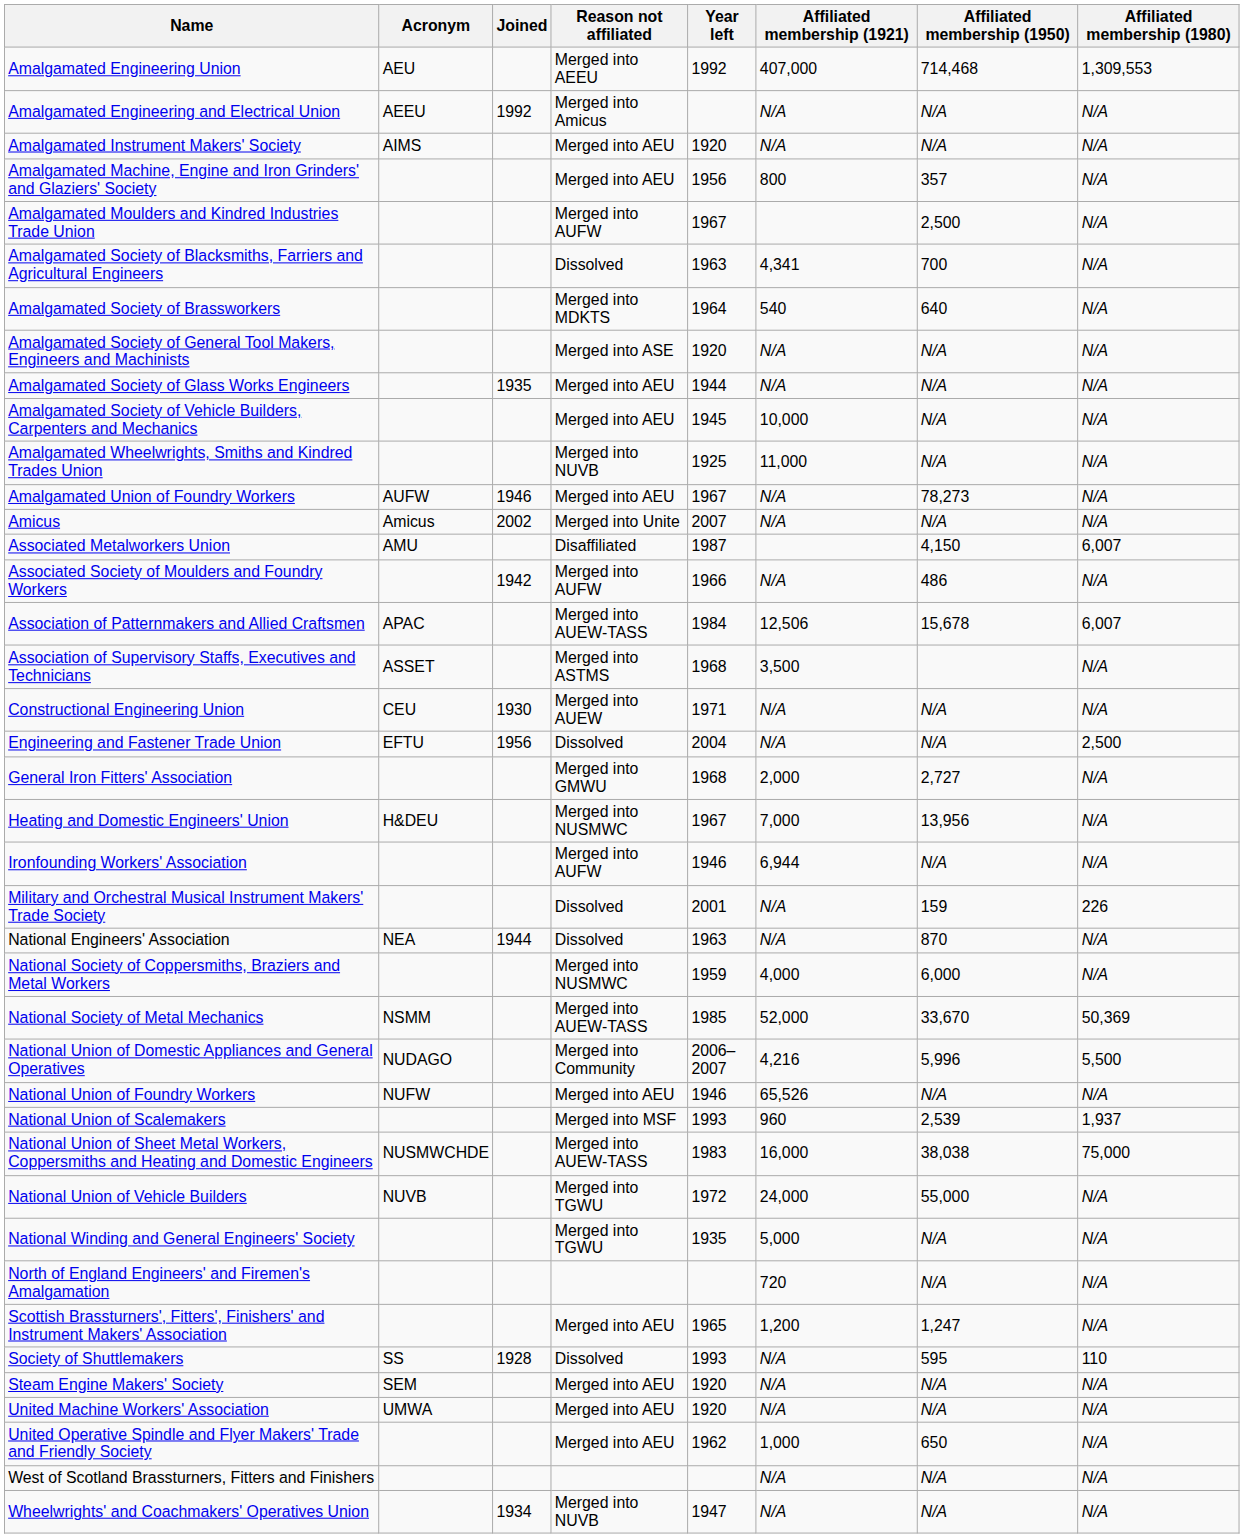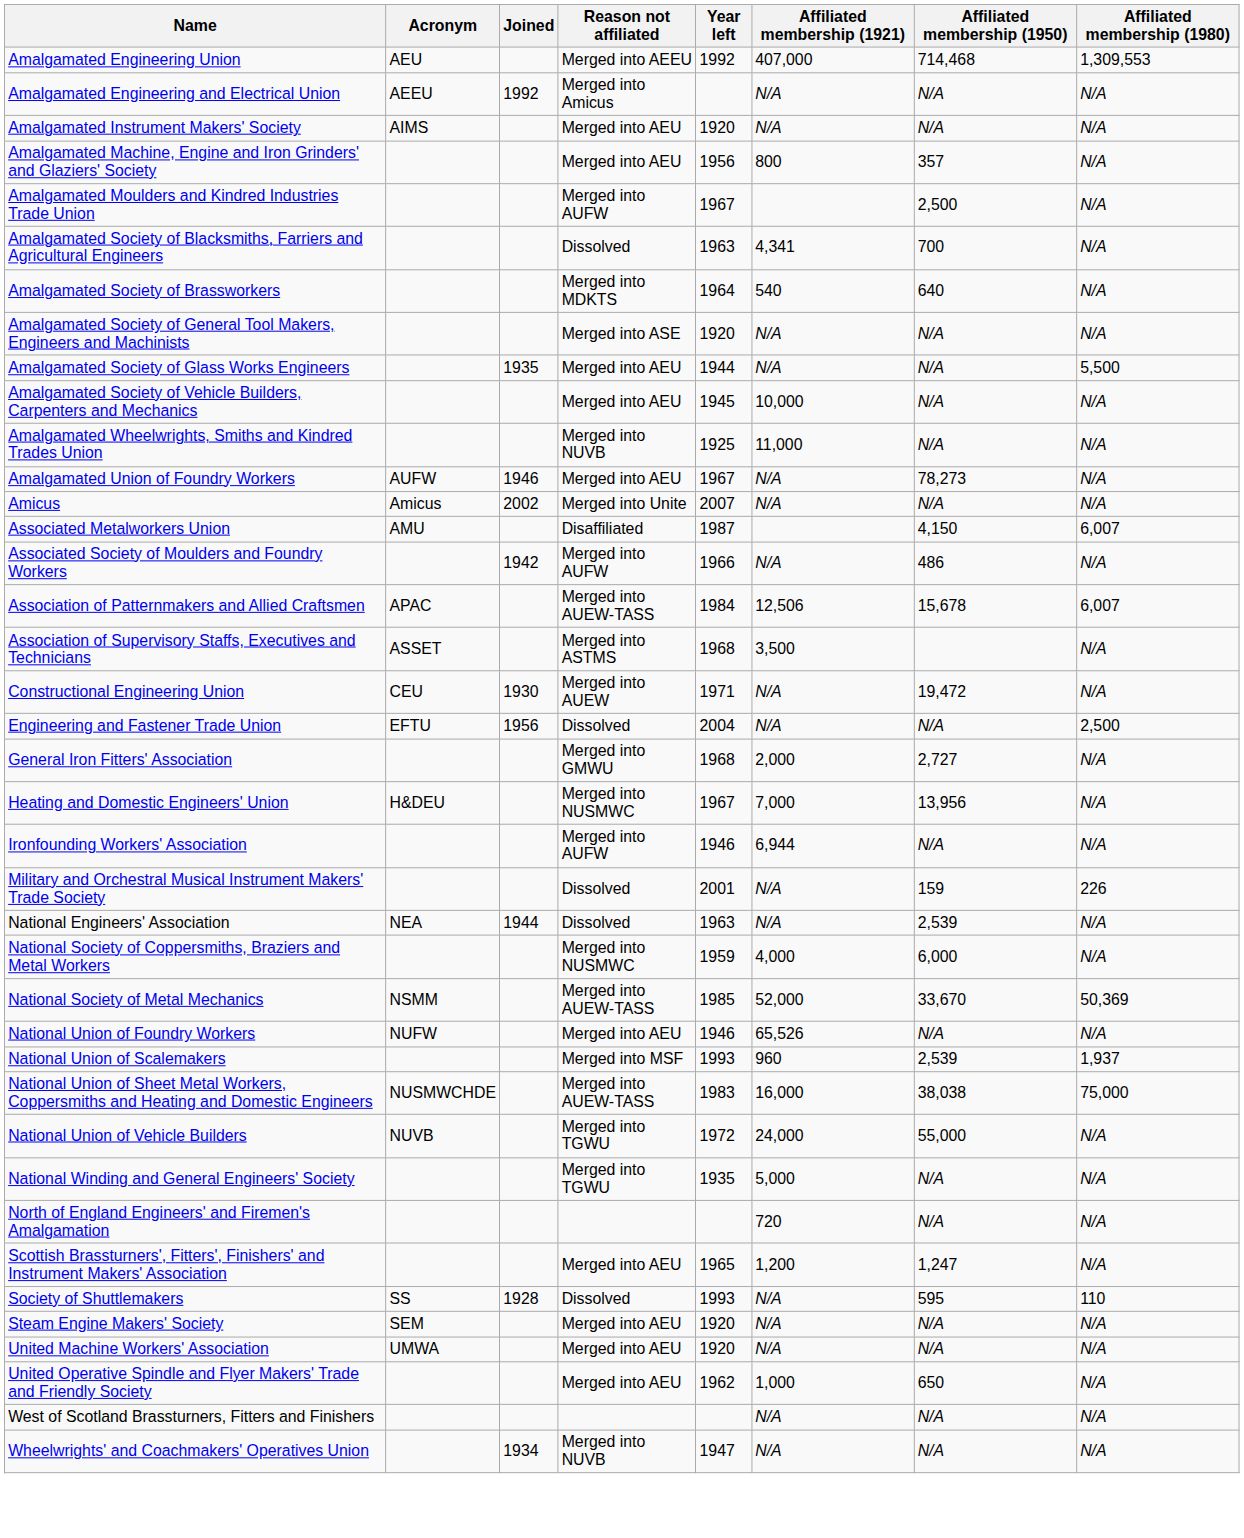 <table class="wikitable sortable">
 <tr>
 <th>Name</th>
 <th>Acronym</th>
 <th>Joined</th>
 <th>Reason not affiliated</th>
 <th>Year left</th>
 <th>Affiliated membership (1921)</th>
 <th>Affiliated membership (1950)</th>
 <th>Affiliated membership (1980)</th>
 </tr>
 <tr>
 <td><a href='#'>Amalgamated Engineering Union</a></td>
 <td>AEU</td>
 <td></td>
 <td>Merged into AEEU</td>
 <td>1992</td>
 <td>407,000</td>
 <td>714,468</td>
 <td>1,309,553</td>
 </tr>
 <tr>
 <td><a href='#'>Amalgamated Engineering and Electrical Union</a></td>
 <td>AEEU</td>
 <td>1992</td>
 <td>Merged into Amicus</td>
 <td></td>
 <td><em>N/A</em></td>
 <td><em>N/A</em></td>
 <td><em>N/A</em></td>
 </tr>
 <tr>
 <td><a href='#'>Amalgamated Instrument Makers' Society</a></td>
 <td>AIMS</td>
 <td></td>
 <td>Merged into AEU</td>
 <td>1920</td>
 <td><em>N/A</em></td>
 <td><em>N/A</em></td>
 <td><em>N/A</em></td>
 </tr>
 <tr>
 <td><a href='#'>Amalgamated Machine, Engine and Iron Grinders' and Glaziers' Society</a></td>
 <td></td>
 <td></td>
 <td>Merged into AEU</td>
 <td>1956</td>
 <td>800</td>
 <td>357</td>
 <td><em>N/A</em></td>
 </tr>
 <tr>
 <td><a href='#'>Amalgamated Moulders and Kindred Industries Trade Union</a></td>
 <td></td>
 <td></td>
 <td>Merged into AUFW</td>
 <td>1967</td>
 <td></td>
 <td>2,500</td>
 <td><em>N/A</em></td>
 </tr>
 <tr>
 <td><a href='#'>Amalgamated Society of Blacksmiths, Farriers and Agricultural Engineers</a></td>
 <td></td>
 <td></td>
 <td>Dissolved</td>
 <td>1963</td>
 <td>4,341</td>
 <td>700</td>
 <td><em>N/A</em></td>
 </tr>
 <tr>
 <td><a href='#'>Amalgamated Society of Brassworkers</a></td>
 <td></td>
 <td></td>
 <td>Merged into MDKTS</td>
 <td>1964</td>
 <td>540</td>
 <td>640</td>
 <td><em>N/A</em></td>
 </tr>
 <tr>
 <td><a href='#'>Amalgamated Society of General Tool Makers, Engineers and Machinists</a></td>
 <td></td>
 <td></td>
 <td>Merged into ASE</td>
 <td>1920</td>
 <td><em>N/A</em></td>
 <td><em>N/A</em></td>
 <td><em>N/A</em></td>
 </tr>
 <tr>
 <td><a href='#'>Amalgamated Society of Glass Works Engineers</a></td>
 <td></td>
 <td>1935</td>
 <td>Merged into AEU</td>
 <td>1944</td>
 <td><em>N/A</em></td>
 <td><em>N/A</em></td>
-<td><em>N/A</em></td>
+<td>5,500</td>
 </tr>
 <tr>
 <td><a href='#'>Amalgamated Society of Vehicle Builders, Carpenters and Mechanics</a></td>
 <td></td>
 <td></td>
 <td>Merged into AEU</td>
 <td>1945</td>
 <td>10,000</td>
 <td><em>N/A</em></td>
 <td><em>N/A</em></td>
 </tr>
 <tr>
 <td><a href='#'>Amalgamated Wheelwrights, Smiths and Kindred Trades Union</a></td>
 <td></td>
 <td></td>
 <td>Merged into NUVB</td>
 <td>1925</td>
 <td>11,000</td>
 <td><em>N/A</em></td>
 <td><em>N/A</em></td>
 </tr>
 <tr>
 <td><a href='#'>Amalgamated Union of Foundry Workers</a></td>
 <td>AUFW</td>
 <td>1946</td>
 <td>Merged into AEU</td>
 <td>1967</td>
 <td><em>N/A</em></td>
 <td>78,273</td>
 <td><em>N/A</em></td>
 </tr>
 <tr>
 <td><a href='#'>Amicus</a></td>
 <td>Amicus</td>
 <td>2002</td>
 <td>Merged into Unite</td>
 <td>2007</td>
 <td><em>N/A</em></td>
 <td><em>N/A</em></td>
 <td><em>N/A</em></td>
 </tr>
 <tr>
 <td><a href='#'>Associated Metalworkers Union</a></td>
 <td>AMU</td>
 <td></td>
 <td>Disaffiliated</td>
 <td>1987</td>
 <td></td>
 <td>4,150</td>
 <td>6,007</td>
 </tr>
 <tr>
 <td><a href='#'>Associated Society of Moulders and Foundry Workers</a></td>
 <td></td>
 <td>1942</td>
 <td>Merged into AUFW</td>
 <td>1966</td>
 <td><em>N/A</em></td>
 <td>486</td>
 <td><em>N/A</em></td>
 </tr>
 <tr>
 <td><a href='#'>Association of Patternmakers and Allied Craftsmen</a></td>
 <td>APAC</td>
 <td></td>
 <td>Merged into AUEW-TASS</td>
 <td>1984</td>
 <td>12,506</td>
 <td>15,678</td>
 <td>6,007</td>
 </tr>
 <tr>
 <td><a href='#'>Association of Supervisory Staffs, Executives and Technicians</a></td>
 <td>ASSET</td>
 <td></td>
 <td>Merged into ASTMS</td>
 <td>1968</td>
 <td>3,500</td>
 <td></td>
 <td><em>N/A</em></td>
 </tr>
 <tr>
 <td><a href='#'>Constructional Engineering Union</a></td>
 <td>CEU</td>
 <td>1930</td>
 <td>Merged into AUEW</td>
 <td>1971</td>
 <td><em>N/A</em></td>
-<td><em>N/A</em></td>
+<td>19,472</td>
 <td><em>N/A</em></td>
 </tr>
 <tr>
 <td><a href='#'>Engineering and Fastener Trade Union</a></td>
 <td>EFTU</td>
 <td>1956</td>
 <td>Dissolved</td>
 <td>2004</td>
 <td><em>N/A</em></td>
 <td><em>N/A</em></td>
 <td>2,500</td>
 </tr>
 <tr>
 <td><a href='#'>General Iron Fitters' Association</a></td>
 <td></td>
 <td></td>
 <td>Merged into GMWU</td>
 <td>1968</td>
 <td>2,000</td>
 <td>2,727</td>
 <td><em>N/A</em></td>
 </tr>
 <tr>
 <td><a href='#'>Heating and Domestic Engineers' Union</a></td>
 <td>H&DEU</td>
 <td></td>
 <td>Merged into NUSMWC</td>
 <td>1967</td>
 <td>7,000</td>
 <td>13,956</td>
 <td><em>N/A</em></td>
 </tr>
 <tr>
 <td><a href='#'>Ironfounding Workers' Association</a></td>
 <td></td>
 <td></td>
 <td>Merged into AUFW</td>
 <td>1946</td>
 <td>6,944</td>
 <td><em>N/A</em></td>
 <td><em>N/A</em></td>
 </tr>
 <tr>
 <td><a href='#'>Military and Orchestral Musical Instrument Makers' Trade Society</a></td>
 <td></td>
 <td></td>
 <td>Dissolved</td>
 <td>2001</td>
 <td><em>N/A</em></td>
 <td>159</td>
 <td>226</td>
 </tr>
 <tr>
 <td>National Engineers' Association</td>
 <td>NEA</td>
 <td>1944</td>
 <td>Dissolved</td>
 <td>1963</td>
 <td><em>N/A</em></td>
-<td>870</td>
+<td>2,539</td>
 <td><em>N/A</em></td>
 </tr>
 <tr>
 <td><a href='#'>National Society of Coppersmiths, Braziers and Metal Workers</a></td>
 <td></td>
 <td></td>
 <td>Merged into NUSMWC</td>
 <td>1959</td>
 <td>4,000</td>
 <td>6,000</td>
 <td><em>N/A</em></td>
 </tr>
 <tr>
 <td><a href='#'>National Society of Metal Mechanics</a></td>
 <td>NSMM</td>
 <td></td>
 <td>Merged into AUEW-TASS</td>
 <td>1985</td>
 <td>52,000</td>
 <td>33,670</td>
 <td>50,369</td>
-</tr>
-<tr>
-<td><a href='#'>National Union of Domestic Appliances and General Operatives</a></td>
-<td>NUDAGO</td>
-<td></td>
-<td>Merged into Community</td>
-<td>2006–2007</td>
-<td>4,216</td>
-<td>5,996</td>
-<td>5,500</td>
 </tr>
 <tr>
 <td><a href='#'>National Union of Foundry Workers</a></td>
 <td>NUFW</td>
 <td></td>
 <td>Merged into AEU</td>
 <td>1946</td>
 <td>65,526</td>
 <td><em>N/A</em></td>
 <td><em>N/A</em></td>
 </tr>
 <tr>
 <td><a href='#'>National Union of Scalemakers</a></td>
 <td></td>
 <td></td>
 <td>Merged into MSF</td>
 <td>1993</td>
 <td>960</td>
 <td>2,539</td>
 <td>1,937</td>
 </tr>
 <tr>
 <td><a href='#'>National Union of Sheet Metal Workers, Coppersmiths and Heating and Domestic Engineers</a></td>
 <td>NUSMWCHDE</td>
 <td></td>
 <td>Merged into AUEW-TASS</td>
 <td>1983</td>
 <td>16,000</td>
 <td>38,038</td>
 <td>75,000</td>
 </tr>
 <tr>
 <td><a href='#'>National Union of Vehicle Builders</a></td>
 <td>NUVB</td>
 <td></td>
 <td>Merged into TGWU</td>
 <td>1972</td>
 <td>24,000</td>
 <td>55,000</td>
 <td><em>N/A</em></td>
 </tr>
 <tr>
 <td><a href='#'>National Winding and General Engineers' Society</a></td>
 <td></td>
 <td></td>
 <td>Merged into TGWU</td>
 <td>1935</td>
 <td>5,000</td>
 <td><em>N/A</em></td>
 <td><em>N/A</em></td>
 </tr>
 <tr>
 <td><a href='#'>North of England Engineers' and Firemen's Amalgamation</a></td>
 <td></td>
 <td></td>
 <td></td>
 <td></td>
 <td>720</td>
 <td><em>N/A</em></td>
 <td><em>N/A</em></td>
 </tr>
 <tr>
 <td><a href='#'>Scottish Brassturners', Fitters', Finishers' and Instrument Makers' Association</a></td>
 <td></td>
 <td></td>
 <td>Merged into AEU</td>
 <td>1965</td>
 <td>1,200</td>
 <td>1,247</td>
 <td><em>N/A</em></td>
 </tr>
 <tr>
 <td><a href='#'>Society of Shuttlemakers</a></td>
 <td>SS</td>
 <td>1928</td>
 <td>Dissolved</td>
 <td>1993</td>
 <td><em>N/A</em></td>
 <td>595</td>
 <td>110</td>
 </tr>
 <tr>
 <td><a href='#'>Steam Engine Makers' Society</a></td>
 <td>SEM</td>
 <td></td>
 <td>Merged into AEU</td>
 <td>1920</td>
 <td><em>N/A</em></td>
 <td><em>N/A</em></td>
 <td><em>N/A</em></td>
 </tr>
 <tr>
 <td><a href='#'>United Machine Workers' Association</a></td>
 <td>UMWA</td>
 <td></td>
 <td>Merged into AEU</td>
 <td>1920</td>
 <td><em>N/A</em></td>
 <td><em>N/A</em></td>
 <td><em>N/A</em></td>
 </tr>
 <tr>
 <td><a href='#'>United Operative Spindle and Flyer Makers' Trade and Friendly Society</a></td>
 <td></td>
 <td></td>
 <td>Merged into AEU</td>
 <td>1962</td>
 <td>1,000</td>
 <td>650</td>
 <td><em>N/A</em></td>
 </tr>
 <tr>
 <td>West of Scotland Brassturners, Fitters and Finishers</td>
 <td></td>
 <td></td>
 <td></td>
 <td></td>
 <td><em>N/A</em></td>
 <td><em>N/A</em></td>
 <td><em>N/A</em></td>
 </tr>
 <tr>
 <td><a href='#'>Wheelwrights' and Coachmakers' Operatives Union</a></td>
 <td></td>
 <td>1934</td>
 <td>Merged into NUVB</td>
 <td>1947</td>
 <td><em>N/A</em></td>
 <td><em>N/A</em></td>
 <td><em>N/A</em></td>
 </tr>
 </table>
